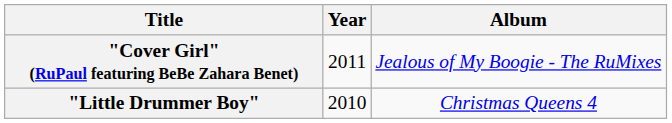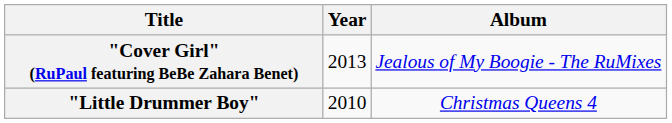 <table class="wikitable plainrowheaders" style="text-align:center;">
 <tr>
 <th scope="col" style="width:16em;">Title</th>
 <th scope="col" style="width:1em;">Year</th>
 <th scope="col">Album</th>
 </tr>
 <tr>
 <th scope="row">"Cover Girl"<br><small>(<a href='#'>RuPaul</a> featuring BeBe Zahara Benet)</small></th>
-<td>2011</td>
+<td>2013</td>
 <td><em><a href='#'>Jealous of My Boogie - The RuMixes</a></em></td>
 </tr>
 <tr>
 <th scope="row">"Little Drummer Boy"</th>
 <td>2010</td>
 <td><em><a href='#'>Christmas Queens 4</a></em></td>
 </tr>
 </table>
